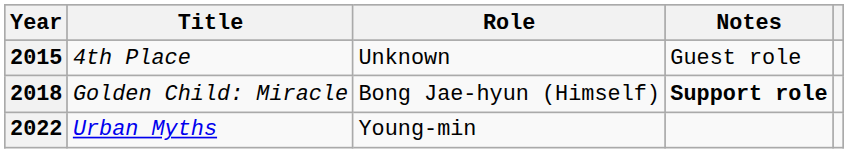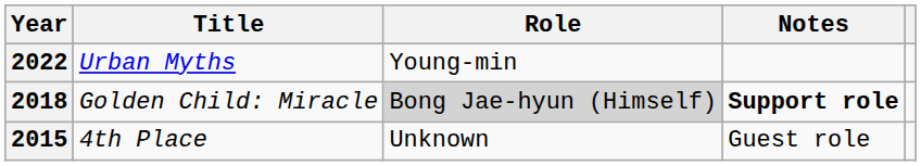 <table class="wikitable plainrowheaders sortable">
 <tr>
 <th scope="col">Year</th>
 <th scope="col">Title</th>
 <th scope="col">Role</th>
 <th scope="col">Notes</th>
 <th scope="col" class="unsortable"></th>
 </tr>
 <tr>
+<th scope="row">2022</th>
+<td><em><a href='#'>Urban Myths</a></em></td>
+<td>Young-min</td>
+<td></td>
+<td style="text-align:center"></td>
+</tr>
+<tr>
+<th scope="row">2018</th>
+<td><em>Golden Child: Miracle</em></td>
+<td style="background: lightgrey;">Bong Jae-hyun (Himself)</td>
+<td><strong>Support role</strong></td>
+<td style="text-align:center"></td>
+</tr>
+<tr>
 <th scope="row">2015</th>
 <td><em>4th Place</em></td>
 <td>Unknown</td>
 <td>Guest role</td>
 <td style="text-align:center"></td>
 </tr>
-<tr>
-<th scope="row">2018</th>
-<td><em>Golden Child: Miracle</em></td>
-<td>Bong Jae-hyun (Himself)</td>
-<td><strong>Support role</strong></td>
-<td style="text-align:center"></td>
-</tr>
-<tr>
-<th scope="row">2022</th>
-<td><em><a href='#'>Urban Myths</a></em></td>
-<td>Young-min</td>
-<td></td>
-<td style="text-align:center"></td>
-</tr>
 </table>
